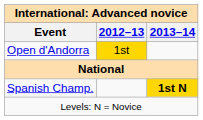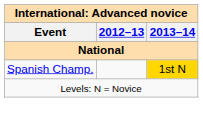 <table class="wikitable" style="text-align:center">
 <tr>
 <th style="background-color: #ffdead; " colspan=3 align=center>International: Advanced novice</th>
 </tr>
 <tr>
 <th>Event</th>
 <th><a href='#'>2012–13</a></th>
 <th><a href='#'>2013–14</a></th>
 </tr>
 <tr>
-<td align=left><a href='#'>Open d'Andorra</a></td>
-<td bgcolor=gold>1st</td>
-<td></td>
-</tr>
-<tr>
 <th style="background-color: #ffdead; " colspan=3 align=center>National</th>
 </tr>
 <tr>
 <td align=left><a href='#'>Spanish Champ.</a></td>
 <td></td>
-<td bgcolor=gold><strong>1st N</strong></td>
+<td bgcolor=gold>1st N</td>
 </tr>
 <tr>
 <td colspan=3 align=center><small> Levels: N = Novice </small></td>
 </tr>
 </table>
